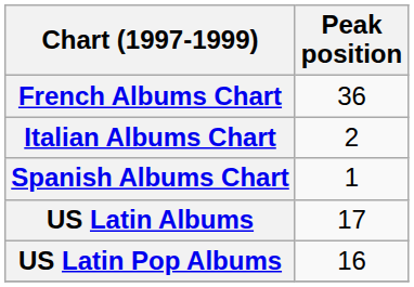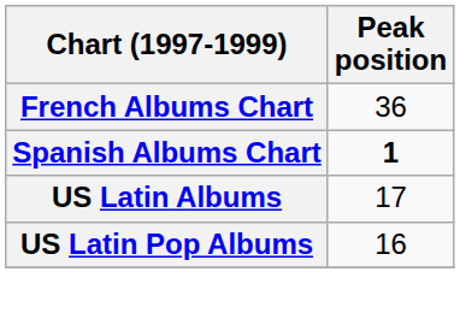 <table class="wikitable sortable plainrowheaders">
 <tr>
 <th>Chart (1997-1999)</th>
 <th>Peak<br>position</th>
 </tr>
 <tr>
 <th scope="row"><a href='#'>French Albums Chart</a></th>
 <td style="text-align:center;">36</td>
 </tr>
 <tr>
-<th scope="row"><a href='#'>Italian Albums Chart</a></th>
-<td style="text-align:center;">2</td>
-</tr>
-<tr>
 <th scope="row"><a href='#'>Spanish Albums Chart</a></th>
-<td style="text-align:center;">1</td>
+<td style="text-align:center;"><strong>1</strong></td>
 </tr>
 <tr>
 <th scope="row">US <a href='#'>Latin Albums</a></th>
 <td style="text-align:center;">17</td>
 </tr>
 <tr>
 <th scope="row">US <a href='#'>Latin Pop Albums</a></th>
 <td style="text-align:center;">16</td>
 </tr>
 <tr>
 </tr>
 </table>
